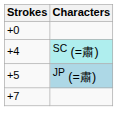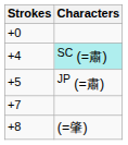 <table class="wikitable">
 <tr>
 <th>Strokes</th>
 <th>Characters</th>
 </tr>
 <tr --->
 <td>+0</td>
 <td style="font-size: large;"> </td>
 </tr>
 <tr --->
 <td>+4</td>
 <td style="background: paleturquoise; font-size: large;">  <sup>SC</sup> (=肅)</td>
 </tr>
 <tr --->
 <td>+5</td>
-<td style="background: lightblue; font-size: large;"><sup>JP</sup> (=肅)</td>
+<td style="font-size: large;"><sup>JP</sup> (=肅)</td>
 </tr>
 <tr --->
 <td>+7</td>
 <td style="font-size: large;">  </td>
 </tr>
+<tr --->
+<td>+8</td>
+<td style="font-size: large;">  (=肇)</td>
+</tr>
 </table>
